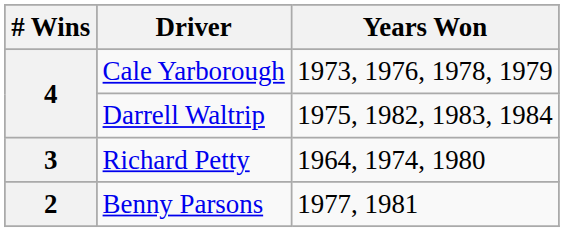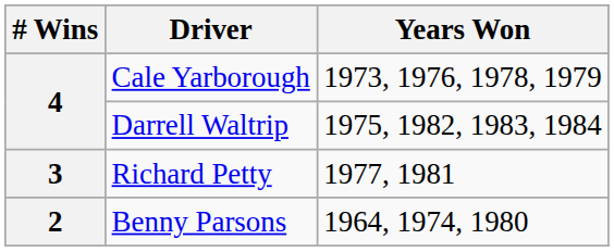 <table class="wikitable" style="font-size: 95%;">
 <tr>
 <th># Wins</th>
 <th>Driver</th>
 <th>Years Won</th>
 </tr>
 <tr>
 <th rowspan="2">4</th>
 <td><a href='#'>Cale Yarborough</a></td>
 <td>1973, 1976, 1978, 1979</td>
 </tr>
 <tr>
 <td><a href='#'>Darrell Waltrip</a></td>
 <td>1975, 1982, 1983, 1984</td>
 </tr>
 <tr>
 <th>3</th>
 <td><a href='#'>Richard Petty</a></td>
-<td>1964, 1974, 1980</td>
+<td>1977, 1981</td>
 </tr>
 <tr>
 <th>2</th>
 <td><a href='#'>Benny Parsons</a></td>
-<td>1977, 1981</td>
+<td>1964, 1974, 1980</td>
 </tr>
 </table>
